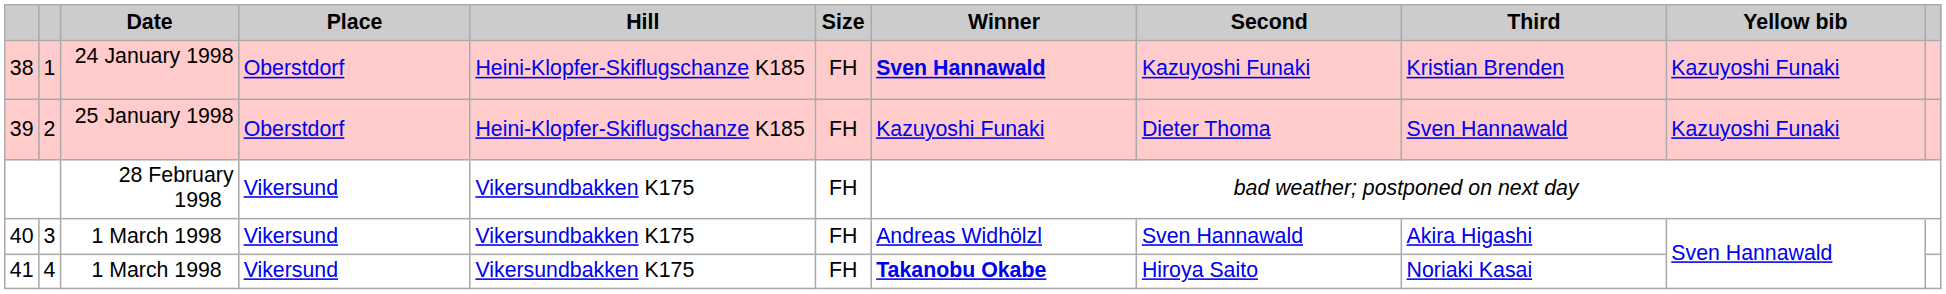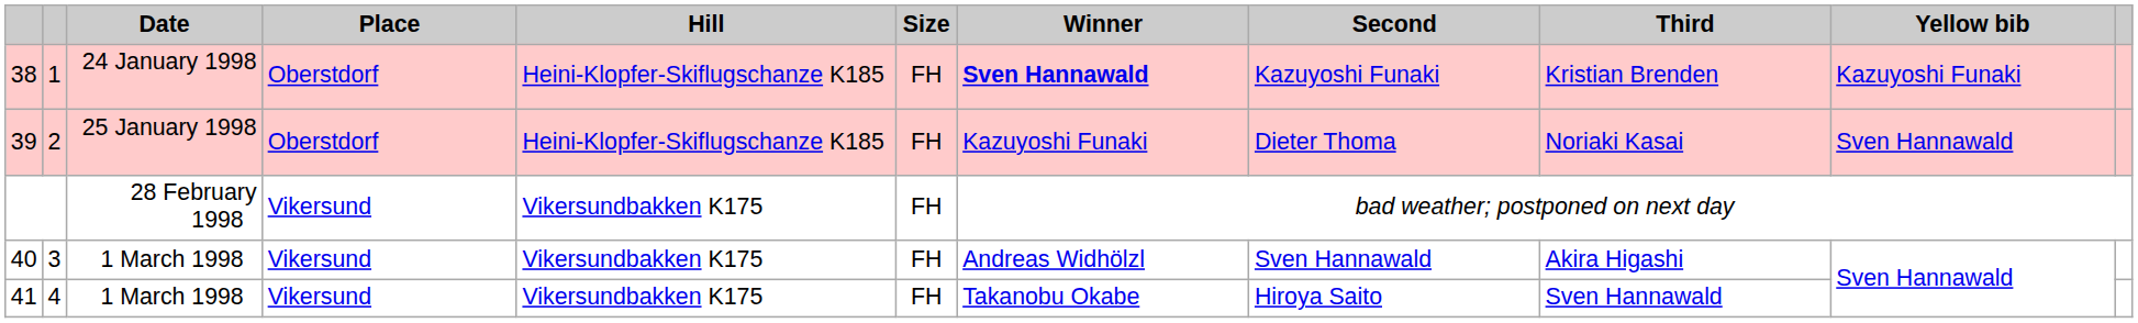 <table class="wikitable plainrowheaders" style="background:#fff; font-size:86%; line-height:16px; border:gray solid 1px; border-collapse:collapse;">
 <tr style="background:#ccc; text-align:center;">
 <th scope="col" style="background:#ccc; width=10 px;"></th>
 <th scope="col" style="background:#ccc; width=10 px;"></th>
 <th scope="col" style="background:#ccc; width:120px;">Date</th>
 <th scope="col" style="background:#ccc; width:160px;">Place</th>
 <th scope="col" style="background:#ccc; width:240px;">Hill</th>
 <th scope="col" style="background:#ccc; width:30px;">Size</th>
 <th scope="col" style="background:#ccc; width:185px;">Winner</th>
 <th scope="col" style="background:#ccc; width:185px;">Second</th>
 <th scope="col" style="background:#ccc; width:185px;">Third</th>
 <th scope="col" style="background:#ccc; width:180px;">Yellow bib</th>
 <th scope="col" style="background:#ccc; width:5px;"></th>
 </tr>
 <tr bgcolor=#FFCBCB>
 <td align=center>38</td>
 <td align=center>1</td>
 <td align=right>24 January 1998  </td>
 <td> <a href='#'>Oberstdorf</a></td>
 <td><a href='#'>Heini-Klopfer-Skiflugschanze</a> K185</td>
 <td align=center>FH</td>
 <td><strong> <a href='#'>Sven Hannawald</a></strong></td>
 <td> <a href='#'>Kazuyoshi Funaki</a></td>
 <td> <a href='#'>Kristian Brenden</a></td>
 <td> <a href='#'>Kazuyoshi Funaki</a></td>
 <td></td>
 </tr>
 <tr bgcolor=#FFCBCB>
 <td align=center>39</td>
 <td align=center>2</td>
 <td align=right>25 January 1998  </td>
 <td> <a href='#'>Oberstdorf</a></td>
 <td><a href='#'>Heini-Klopfer-Skiflugschanze</a> K185</td>
 <td align=center>FH</td>
 <td> <a href='#'>Kazuyoshi Funaki</a></td>
 <td> <a href='#'>Dieter Thoma</a></td>
+<td> <a href='#'>Noriaki Kasai</a></td>
 <td> <a href='#'>Sven Hannawald</a></td>
-<td> <a href='#'>Kazuyoshi Funaki</a></td>
 <td></td>
 </tr>
 <tr>
 <td colspan=2></td>
 <td align=right>28 February 1998  </td>
 <td> <a href='#'>Vikersund</a></td>
 <td><a href='#'>Vikersundbakken</a> K175</td>
 <td align=center>FH</td>
 <td colspan=5 align=center><em>bad weather; postponed on next day</em></td>
 </tr>
 <tr>
 <td align=center>40</td>
 <td align=center>3</td>
 <td align=right>1 March 1998  </td>
 <td> <a href='#'>Vikersund</a></td>
 <td><a href='#'>Vikersundbakken</a> K175</td>
 <td align=center>FH</td>
 <td> <a href='#'>Andreas Widhölzl</a></td>
 <td> <a href='#'>Sven Hannawald</a></td>
 <td> <a href='#'>Akira Higashi</a></td>
 <td rowspan=2> <a href='#'>Sven Hannawald</a></td>
 <td></td>
 </tr>
 <tr>
 <td align=center>41</td>
 <td align=center>4</td>
 <td align=right>1 March 1998  </td>
 <td> <a href='#'>Vikersund</a></td>
 <td><a href='#'>Vikersundbakken</a> K175</td>
 <td align=center>FH</td>
-<td><strong> <a href='#'>Takanobu Okabe</a></strong></td>
+<td> <a href='#'>Takanobu Okabe</a></td>
 <td> <a href='#'>Hiroya Saito</a></td>
-<td> <a href='#'>Noriaki Kasai</a></td>
+<td> <a href='#'>Sven Hannawald</a></td>
 <td></td>
 </tr>
 </table>
